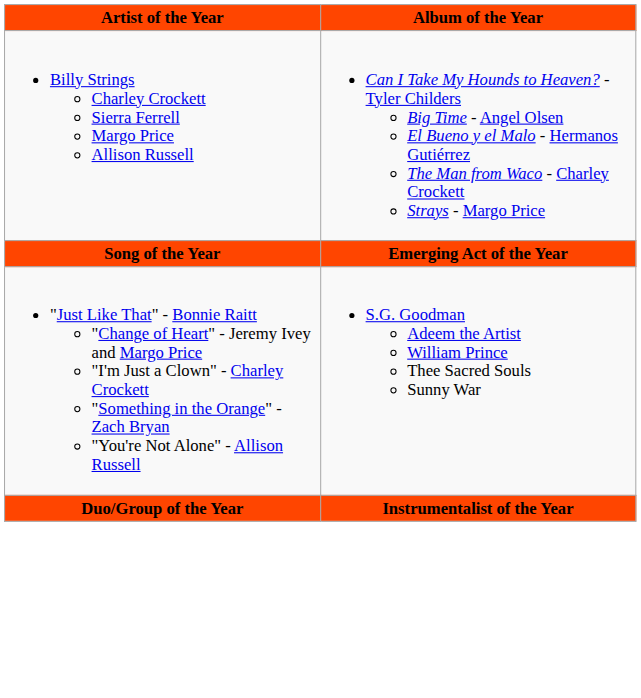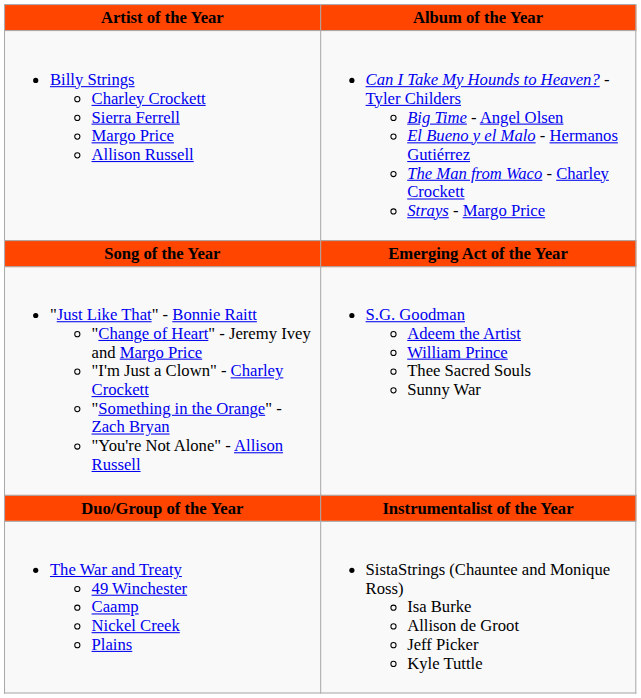 <table class="wikitable">
 <tr>
 <th style="background:#FF4500;" width="50%">Artist of the Year</th>
 <th style="background:#FF4500;" width="50%">Album of the Year</th>
 </tr>
 <tr>
 <td valign="top"><br><ul><li><a href='#'>Billy Strings</a><ul><li><a href='#'>Charley Crockett</a></li><li><a href='#'>Sierra Ferrell</a></li><li><a href='#'>Margo Price</a></li><li><a href='#'>Allison Russell</a></li></ul></li></ul></td>
 <td valign="top"><br><ul><li><em><a href='#'>Can I Take My Hounds to Heaven?</a></em> - <a href='#'>Tyler Childers</a><ul><li><em><a href='#'>Big Time</a></em> - <a href='#'>Angel Olsen</a></li><li><em><a href='#'>El Bueno y el Malo</a></em> - <a href='#'>Hermanos Gutiérrez</a></li><li><em><a href='#'>The Man from Waco</a></em> - <a href='#'>Charley Crockett</a></li><li><em><a href='#'>Strays</a></em> - <a href='#'>Margo Price</a></li></ul></li></ul></td>
 </tr>
 <tr>
 <th style="background:#FF4500; width=50%">Song of the Year</th>
 <th style="background:#FF4500 ; width=50%">Emerging Act of the Year</th>
 </tr>
 <tr>
 <td valign="top"><br><ul><li>"<a href='#'>Just Like That</a>" - <a href='#'>Bonnie Raitt</a><ul><li>"<a href='#'>Change of Heart</a>" - Jeremy Ivey and <a href='#'>Margo Price</a></li><li>"I'm Just a Clown" - <a href='#'>Charley Crockett</a></li><li>"<a href='#'>Something in the Orange</a>" - <a href='#'>Zach Bryan</a></li><li>"You're Not Alone" - <a href='#'>Allison Russell</a></li></ul></li></ul></td>
 <td valign="top"><br><ul><li><a href='#'>S.G. Goodman</a><ul><li><a href='#'>Adeem the Artist</a></li><li><a href='#'>William Prince</a></li><li>Thee Sacred Souls</li><li>Sunny War</li></ul></li></ul></td>
 </tr>
 <tr>
 <th style="background:#FF4500; width=50%">Duo/Group of the Year</th>
 <th style="background:#FF4500; width=50%">Instrumentalist of the Year</th>
 </tr>
+<tr>
+<td valign="top"><br><ul><li><a href='#'>The War and Treaty</a><ul><li><a href='#'>49 Winchester</a></li><li><a href='#'>Caamp</a></li><li><a href='#'>Nickel Creek</a></li><li><a href='#'>Plains</a></li></ul></li></ul></td>
+<td valign="top"><br><ul><li>SistaStrings (Chauntee and Monique Ross)<ul><li>Isa Burke</li><li>Allison de Groot</li><li>Jeff Picker</li><li>Kyle Tuttle</li></ul></li></ul></td>
+</tr>
 </table>
